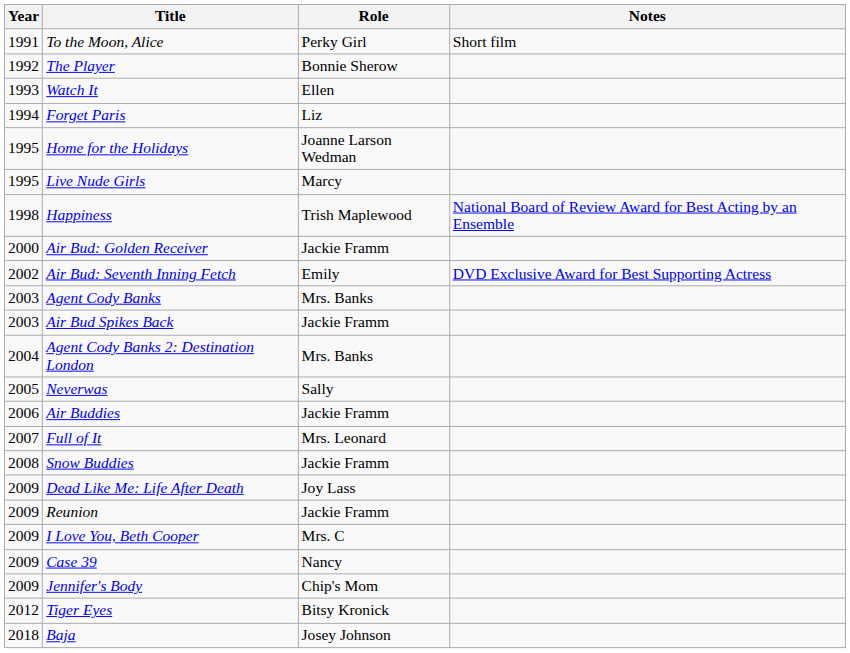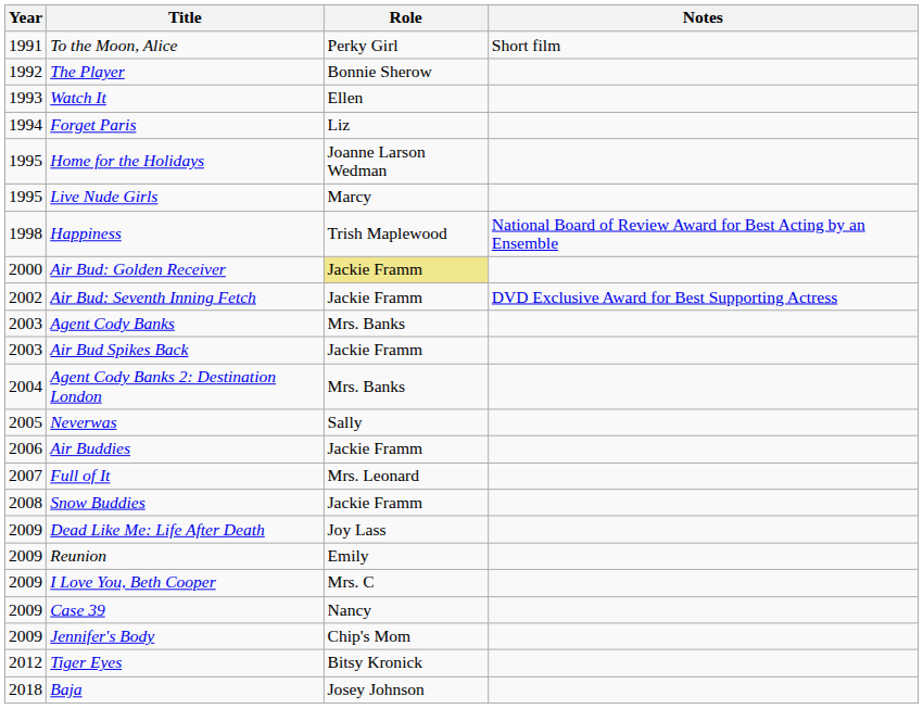 <table class="wikitable sortable">
 <tr>
 <th>Year</th>
 <th>Title</th>
 <th>Role</th>
 <th class="unsortable">Notes</th>
 </tr>
 <tr>
 <td>1991</td>
 <td><em>To the Moon, Alice</em></td>
 <td>Perky Girl</td>
 <td>Short film</td>
 </tr>
 <tr>
 <td>1992</td>
 <td data-sort-value="Player, The"><em><a href='#'>The Player</a></em></td>
 <td>Bonnie Sherow</td>
 <td></td>
 </tr>
 <tr>
 <td>1993</td>
 <td><em><a href='#'>Watch It</a></em></td>
 <td>Ellen</td>
 <td></td>
 </tr>
 <tr>
 <td>1994</td>
 <td><em><a href='#'>Forget Paris</a></em></td>
 <td>Liz</td>
 <td></td>
 </tr>
 <tr>
 <td>1995</td>
 <td><em><a href='#'>Home for the Holidays</a></em></td>
 <td>Joanne Larson Wedman</td>
 <td></td>
 </tr>
 <tr>
 <td>1995</td>
 <td><em><a href='#'>Live Nude Girls</a></em></td>
 <td>Marcy</td>
 <td></td>
 </tr>
 <tr>
 <td>1998</td>
 <td><em><a href='#'>Happiness</a></em></td>
 <td>Trish Maplewood</td>
 <td><a href='#'>National Board of Review Award for Best Acting by an Ensemble</a></td>
 </tr>
 <tr>
 <td>2000</td>
 <td><em><a href='#'>Air Bud: Golden Receiver</a></em></td>
-<td>Jackie Framm</td>
+<td style="background: khaki;">Jackie Framm</td>
 <td></td>
 </tr>
 <tr>
 <td>2002</td>
 <td><em><a href='#'>Air Bud: Seventh Inning Fetch</a></em></td>
-<td>Emily</td>
+<td>Jackie Framm</td>
 <td><a href='#'>DVD Exclusive Award for Best Supporting Actress</a></td>
 </tr>
 <tr>
 <td>2003</td>
 <td><em><a href='#'>Agent Cody Banks</a></em></td>
 <td>Mrs. Banks</td>
 <td></td>
 </tr>
 <tr>
 <td>2003</td>
 <td><em><a href='#'>Air Bud Spikes Back</a></em></td>
 <td>Jackie Framm</td>
 <td></td>
 </tr>
 <tr>
 <td>2004</td>
 <td><em><a href='#'>Agent Cody Banks 2: Destination London</a></em></td>
 <td>Mrs. Banks</td>
 <td></td>
 </tr>
 <tr>
 <td>2005</td>
 <td><em><a href='#'>Neverwas</a></em></td>
 <td>Sally</td>
 <td></td>
 </tr>
 <tr>
 <td>2006</td>
 <td><em><a href='#'>Air Buddies</a></em></td>
 <td>Jackie Framm</td>
 <td></td>
 </tr>
 <tr>
 <td>2007</td>
 <td><em><a href='#'>Full of It</a></em></td>
 <td>Mrs. Leonard</td>
 <td></td>
 </tr>
 <tr>
 <td>2008</td>
 <td><em><a href='#'>Snow Buddies</a></em></td>
 <td>Jackie Framm</td>
 <td></td>
 </tr>
 <tr>
 <td>2009</td>
 <td><em><a href='#'>Dead Like Me: Life After Death</a></em></td>
 <td>Joy Lass</td>
 <td></td>
 </tr>
 <tr>
 <td>2009</td>
 <td><em>Reunion</em></td>
-<td>Jackie Framm</td>
+<td>Emily</td>
 <td></td>
 </tr>
 <tr>
 <td>2009</td>
 <td><em><a href='#'>I Love You, Beth Cooper</a></em></td>
 <td>Mrs. C</td>
 <td></td>
 </tr>
 <tr>
 <td>2009</td>
 <td><em><a href='#'>Case 39</a></em></td>
 <td>Nancy</td>
 <td></td>
 </tr>
 <tr>
 <td>2009</td>
 <td><em><a href='#'>Jennifer's Body</a></em></td>
 <td>Chip's Mom</td>
 <td></td>
 </tr>
 <tr>
 <td>2012</td>
 <td><em><a href='#'>Tiger Eyes</a></em></td>
 <td>Bitsy Kronick</td>
 <td></td>
 </tr>
 <tr>
 <td>2018</td>
 <td><em><a href='#'>Baja</a></em></td>
 <td>Josey Johnson</td>
 <td></td>
 </tr>
 </table>
